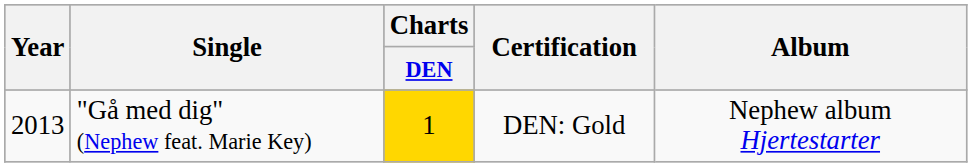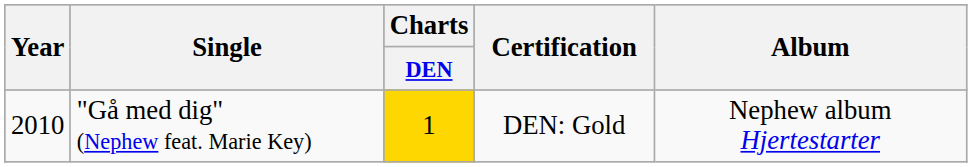 <table class="wikitable">
 <tr>
 <th align="center" rowspan="2">Year</th>
 <th align="center" rowspan="2" width="180">Single</th>
 <th align="center" colspan="1">Charts</th>
 <th align="center" rowspan="2" width="100">Certification</th>
 <th align="center" rowspan="2" width="180">Album</th>
 </tr>
 <tr>
 <th width="20"><small><a href='#'>DEN</a></small><br></th>
 </tr>
 <tr>
-<td align="center">2013</td>
+<td align="center">2010</td>
 <td>"Gå med dig" <br><small>(<a href='#'>Nephew</a> feat. Marie Key)</small></td>
 <td align="center" style="background: gold;">1</td>
 <td align="center">DEN: Gold</td>
 <td align="center">Nephew album <br><em><a href='#'>Hjertestarter</a></em></td>
 </tr>
 </table>
